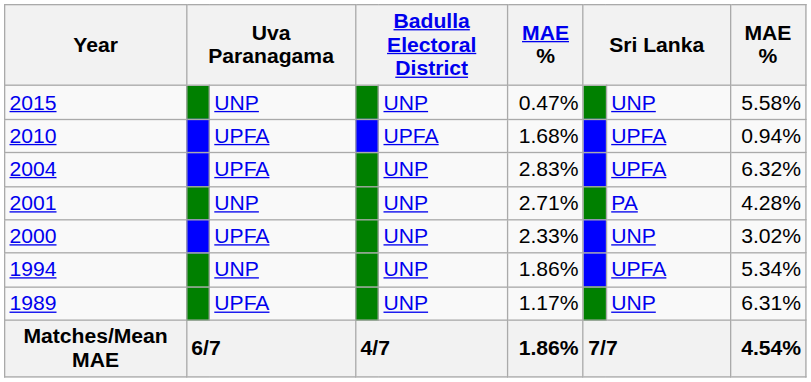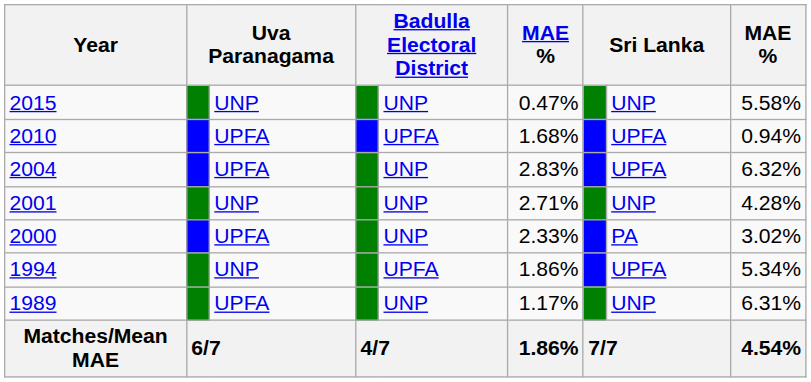 <table class="wikitable">
 <tr>
 <th>Year</th>
 <th colspan="2" width="144px">Uva Paranagama</th>
 <th colspan="2" width="144px"><a href='#'>Badulla Electoral District</a></th>
 <th><a href='#'>MAE</a> %</th>
 <th colspan="2" width="144px">Sri Lanka</th>
 <th>MAE %</th>
 </tr>
 <tr>
 <td><a href='#'>2015</a></td>
 <td style="background-color:green;" width="10px"></td>
 <td style="text-align:left;"><a href='#'>UNP</a></td>
 <td style="background-color:green;" width="10px"></td>
 <td style="text-align:left;"><a href='#'>UNP</a></td>
 <td style="text-align:right;">0.47%</td>
 <td style="background-color:green;" width="10px"></td>
 <td style="text-align:left;"><a href='#'>UNP</a></td>
 <td style="text-align:right;">5.58%</td>
 </tr>
 <tr>
 <td><a href='#'>2010</a></td>
 <td style="background-color:blue;" width="10px"></td>
 <td style="text-align:left;"><a href='#'>UPFA</a></td>
 <td style="background-color:blue;" width="10px"></td>
 <td style="text-align:left;"><a href='#'>UPFA</a></td>
 <td style="text-align:right;">1.68%</td>
 <td style="background-color:blue;" width="10px"></td>
 <td style="text-align:left;"><a href='#'>UPFA</a></td>
 <td style="text-align:right;">0.94%</td>
 </tr>
 <tr>
 <td><a href='#'>2004</a></td>
 <td style="background-color:blue;" width="10px"></td>
 <td style="text-align:left;"><a href='#'>UPFA</a></td>
 <td style="background-color:green;" width="10px"></td>
 <td style="text-align:left;"><a href='#'>UNP</a></td>
 <td style="text-align:right;">2.83%</td>
 <td style="background-color:blue;" width="10px"></td>
 <td style="text-align:left;"><a href='#'>UPFA</a></td>
 <td style="text-align:right;">6.32%</td>
 </tr>
 <tr>
 <td><a href='#'>2001</a></td>
 <td style="background-color:green;" width="10px"></td>
 <td style="text-align:left;"><a href='#'>UNP</a></td>
 <td style="background-color:green;" width="10px"></td>
 <td style="text-align:left;"><a href='#'>UNP</a></td>
 <td style="text-align:right;">2.71%</td>
 <td style="background-color:green;" width="10px"></td>
-<td style="text-align:left;"><a href='#'>PA</a></td>
+<td style="text-align:left;"><a href='#'>UNP</a></td>
 <td style="text-align:right;">4.28%</td>
 </tr>
 <tr>
 <td><a href='#'>2000</a></td>
 <td style="background-color:blue;" width="10px"></td>
 <td style="text-align:left;"><a href='#'>UPFA</a></td>
 <td style="background-color:green;" width="10px"></td>
 <td style="text-align:left;"><a href='#'>UNP</a></td>
 <td style="text-align:right;">2.33%</td>
 <td style="background-color:blue;" width="10px"></td>
-<td style="text-align:left;"><a href='#'>UNP</a></td>
+<td style="text-align:left;"><a href='#'>PA</a></td>
 <td style="text-align:right;">3.02%</td>
 </tr>
 <tr>
 <td><a href='#'>1994</a></td>
 <td style="background-color:green;" width="10px"></td>
 <td style="text-align:left;"><a href='#'>UNP</a></td>
 <td style="background-color:green;" width="10px"></td>
-<td style="text-align:left;"><a href='#'>UNP</a></td>
+<td style="text-align:left;"><a href='#'>UPFA</a></td>
 <td style="text-align:right;">1.86%</td>
 <td style="background-color:blue;" width="10px"></td>
 <td style="text-align:left;"><a href='#'>UPFA</a></td>
 <td style="text-align:right;">5.34%</td>
 </tr>
 <tr>
 <td><a href='#'>1989</a></td>
 <td style="background-color:green;" width="10px"></td>
 <td style="text-align:left;"><a href='#'>UPFA</a></td>
 <td style="background-color:green;" width="10px"></td>
 <td style="text-align:left;"><a href='#'>UNP</a></td>
 <td style="text-align:right;">1.17%</td>
 <td style="background-color:green;" width="10px"></td>
 <td style="text-align:left;"><a href='#'>UNP</a></td>
 <td style="text-align:right;">6.31%</td>
 </tr>
 <tr>
 <th>Matches/Mean MAE</th>
 <th style="text-align:left;"colspan="2" width="144px">6/7</th>
 <th style="text-align:left;"colspan="2" width="144px">4/7</th>
 <th style="text-align:right;">1.86%</th>
 <th style="text-align:left;"colspan="2" width="144px">7/7</th>
 <th style="text-align:right;">4.54%</th>
 </tr>
 </table>
